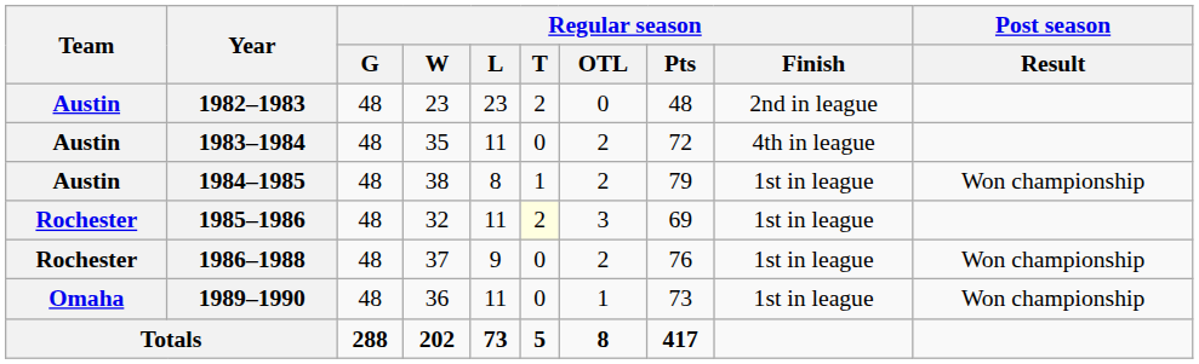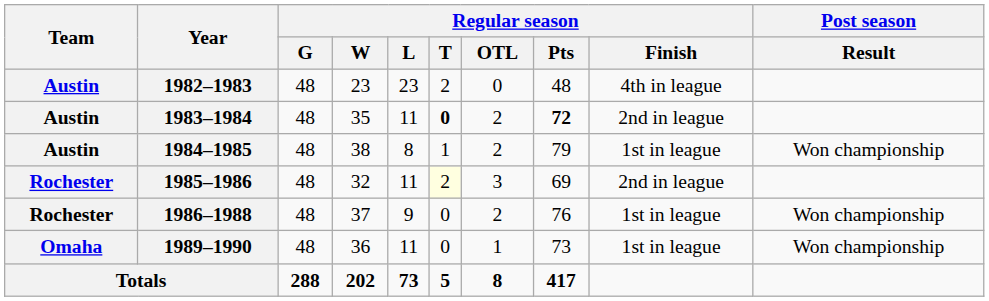 <table class="wikitable" style="font-size: 95%; text-align:center; width:50em;">
 <tr>
 <th rowspan="2">Team</th>
 <th rowspan="2">Year</th>
 <th colspan="7"><a href='#'>Regular season</a></th>
 <th colspan="1"><a href='#'>Post season</a></th>
 </tr>
 <tr>
 <th>G</th>
 <th>W</th>
 <th>L</th>
 <th>T</th>
 <th>OTL</th>
 <th>Pts</th>
 <th>Finish</th>
 <th>Result</th>
 </tr>
 <tr>
 <th><a href='#'>Austin</a></th>
 <th>1982–1983</th>
 <td>48</td>
 <td>23</td>
 <td>23</td>
 <td>2</td>
 <td>0</td>
 <td>48</td>
-<td>2nd in league</td>
+<td>4th in league</td>
 <td></td>
 </tr>
 <tr>
 <th>Austin</th>
 <th>1983–1984</th>
 <td>48</td>
 <td>35</td>
 <td>11</td>
-<td>0</td>
+<td><strong>0</strong></td>
 <td>2</td>
-<td>72</td>
-<td>4th in league</td>
+<td><strong>72</strong></td>
+<td>2nd in league</td>
 <td></td>
 </tr>
 <tr>
 <th>Austin</th>
 <th>1984–1985</th>
 <td>48</td>
 <td>38</td>
 <td>8</td>
 <td>1</td>
 <td>2</td>
 <td>79</td>
 <td>1st in league</td>
 <td>Won championship</td>
 </tr>
 <tr>
 <th><a href='#'>Rochester</a></th>
 <th>1985–1986</th>
 <td>48</td>
 <td>32</td>
 <td>11</td>
 <td style="background: lightyellow;">2</td>
 <td>3</td>
 <td>69</td>
-<td>1st in league</td>
+<td>2nd in league</td>
 <td></td>
 </tr>
 <tr>
 <th>Rochester</th>
 <th>1986–1988</th>
 <td>48</td>
 <td>37</td>
 <td>9</td>
 <td>0</td>
 <td>2</td>
 <td>76</td>
 <td>1st in league</td>
 <td>Won championship</td>
 </tr>
 <tr>
 <th><a href='#'>Omaha</a></th>
 <th>1989–1990</th>
 <td>48</td>
 <td>36</td>
 <td>11</td>
 <td>0</td>
 <td>1</td>
 <td>73</td>
 <td>1st in league</td>
 <td>Won championship</td>
 </tr>
 <tr>
 <th colspan="2">Totals</th>
 <td><strong>288</strong></td>
 <td><strong>202</strong></td>
 <td><strong>73</strong></td>
 <td><strong>5</strong></td>
 <td><strong>8</strong></td>
 <td><strong>417</strong></td>
 <td></td>
 <td></td>
 </tr>
 </table>
